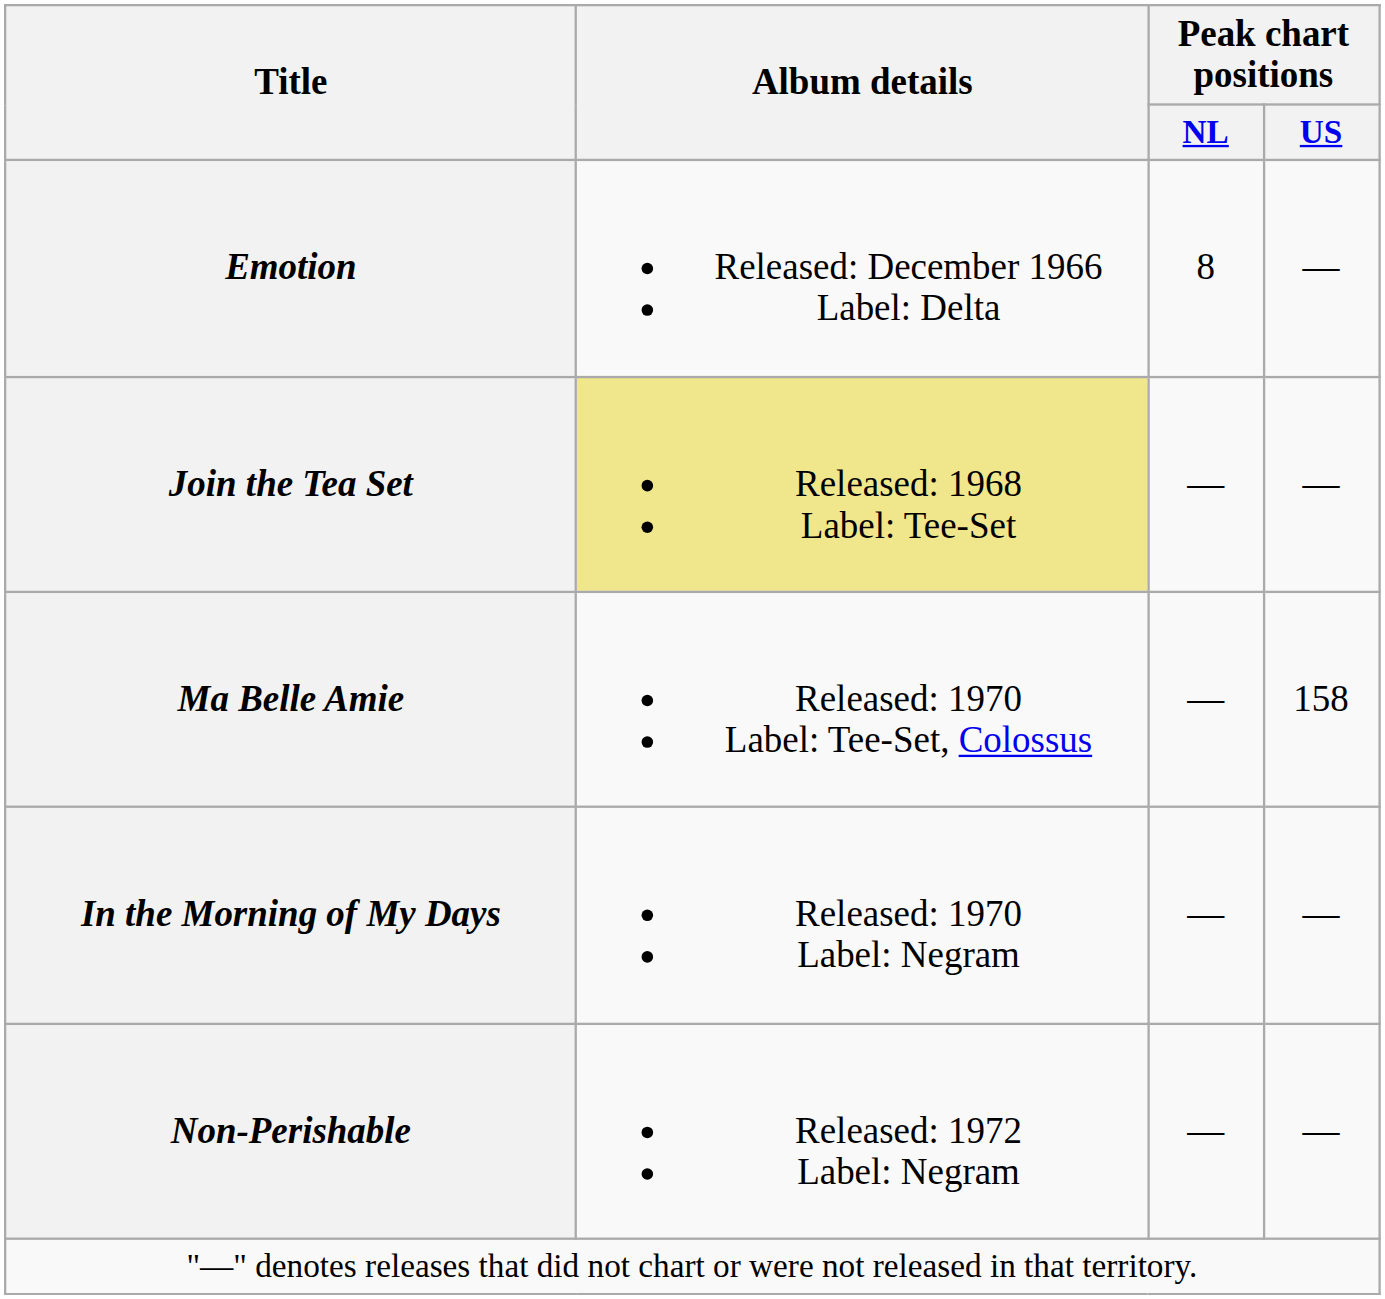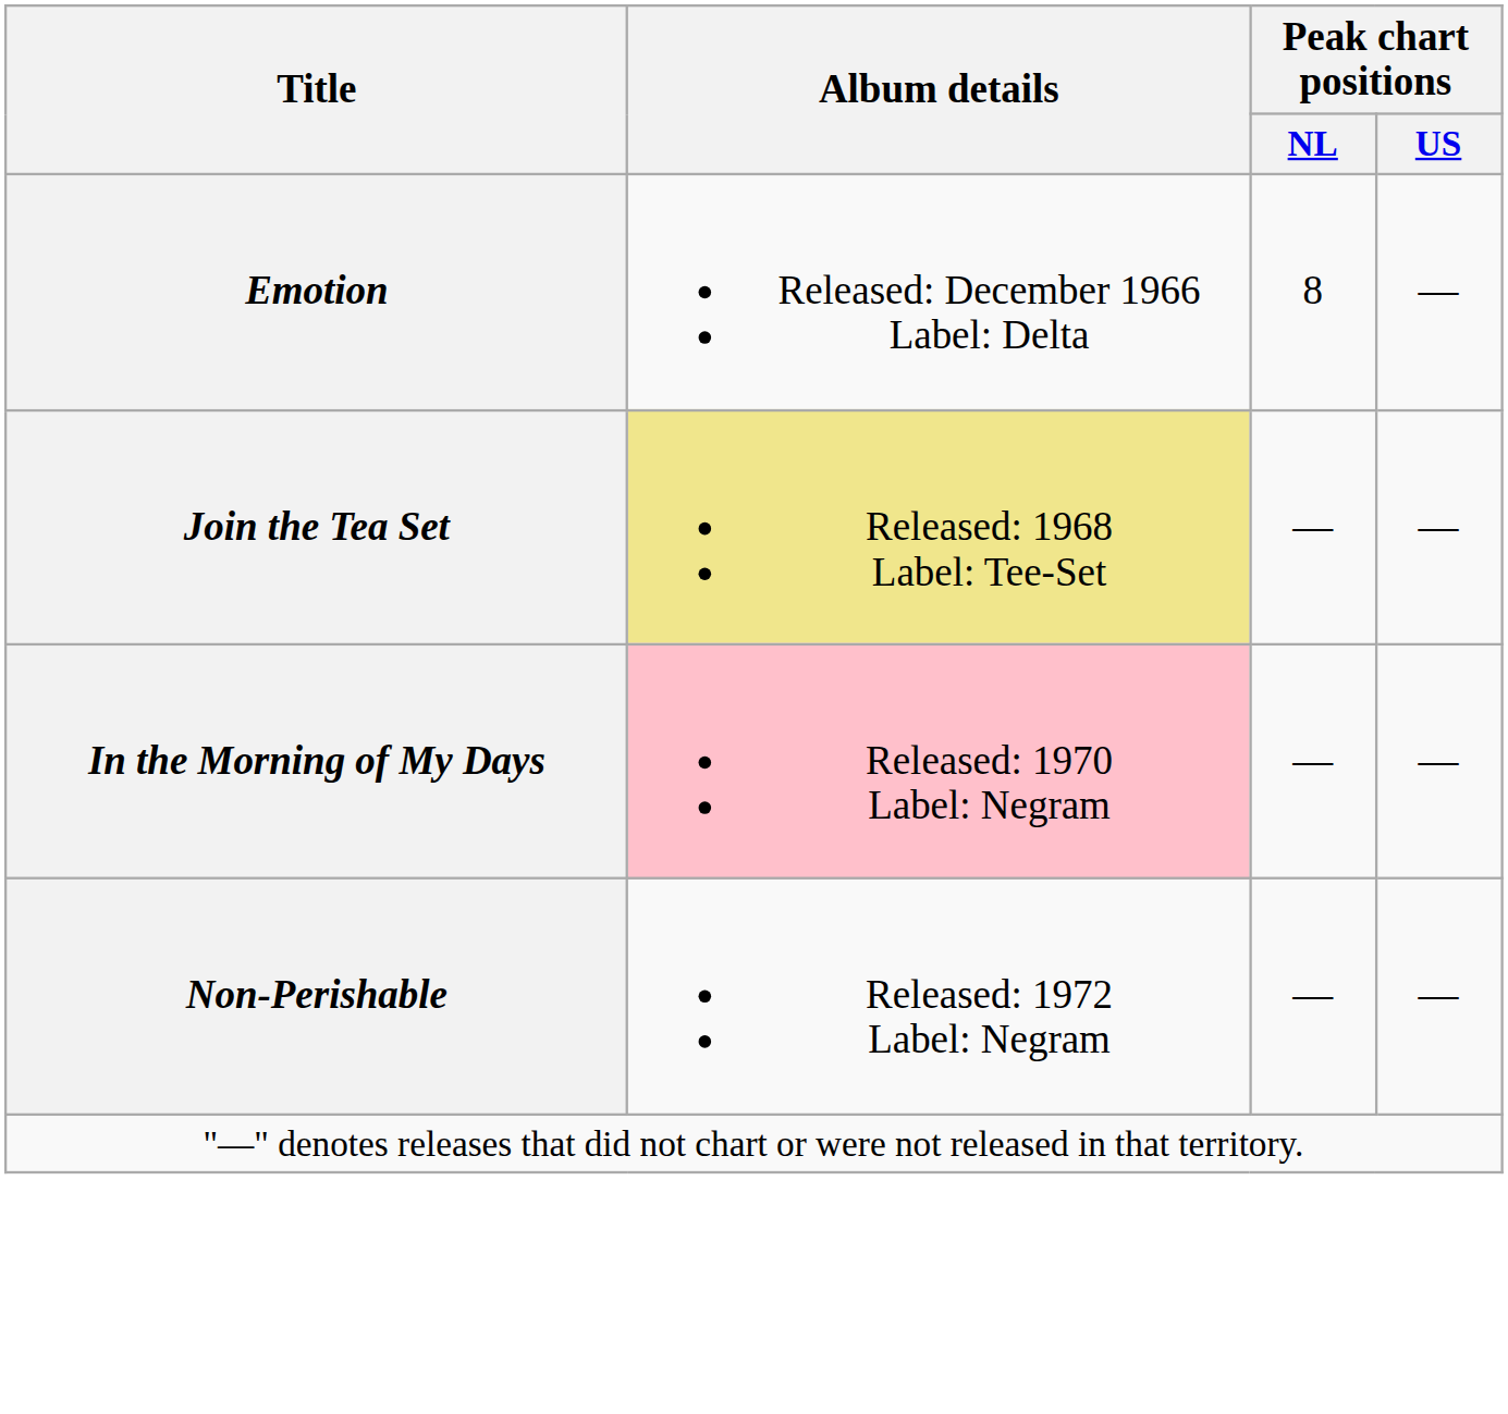 <table class="wikitable plainrowheaders" style="text-align:center;">
 <tr>
 <th scope="col" rowspan="2" style="width:15em;">Title</th>
 <th scope="col" rowspan="2" style="width:15em;">Album details</th>
 <th colspan="2">Peak chart positions</th>
 </tr>
 <tr>
 <th scope="col" style="width:3em;font-size:90%;"><a href='#'>NL</a><br></th>
 <th scope="col" style="width:3em;font-size:90%;"><a href='#'>US</a><br></th>
 </tr>
 <tr>
 <th scope="row"><em>Emotion</em></th>
 <td><br><ul><li>Released: December 1966</li><li>Label: Delta</li></ul></td>
 <td>8</td>
 <td>—</td>
 </tr>
 <tr>
 <th scope="row"><em>Join the Tea Set</em></th>
 <td style="background: khaki;"><br><ul><li>Released: 1968</li><li>Label: Tee-Set</li></ul></td>
 <td>—</td>
 <td>—</td>
 </tr>
 <tr>
-<th scope="row"><em>Ma Belle Amie</em></th>
-<td><br><ul><li>Released: 1970</li><li>Label: Tee-Set, <a href='#'>Colossus</a></li></ul></td>
-<td>—</td>
-<td>158</td>
-</tr>
-<tr>
 <th scope="row"><em>In the Morning of My Days</em></th>
-<td><br><ul><li>Released: 1970</li><li>Label: Negram</li></ul></td>
+<td style="background: pink;"><br><ul><li>Released: 1970</li><li>Label: Negram</li></ul></td>
 <td>—</td>
 <td>—</td>
 </tr>
 <tr>
 <th scope="row"><em>Non-Perishable</em></th>
 <td><br><ul><li>Released: 1972</li><li>Label: Negram</li></ul></td>
 <td>—</td>
 <td>—</td>
 </tr>
 <tr>
 <td colspan="4" style="font-size:90%">"—" denotes releases that did not chart or were not released in that territory.</td>
 </tr>
 </table>
